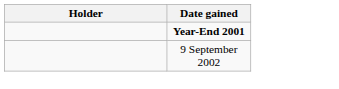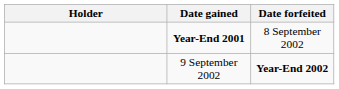 <table class="wikitable">
 <tr>
 <th style="width:222px;">Holder</th>
 <th style="width:110px;">Date gained</th>
+<th style="width:110px;">Date forfeited</th>
 </tr>
 <tr>
 <td></td>
 <td style="text-align:center;"><strong>Year-End 2001</strong></td>
+<td style="text-align:center;">8 September 2002</td>
 </tr>
 <tr>
 <td></td>
 <td style="text-align:center;">9 September 2002</td>
+<td style="text-align:center;"><strong>Year-End 2002</strong></td>
 </tr>
 </table>
